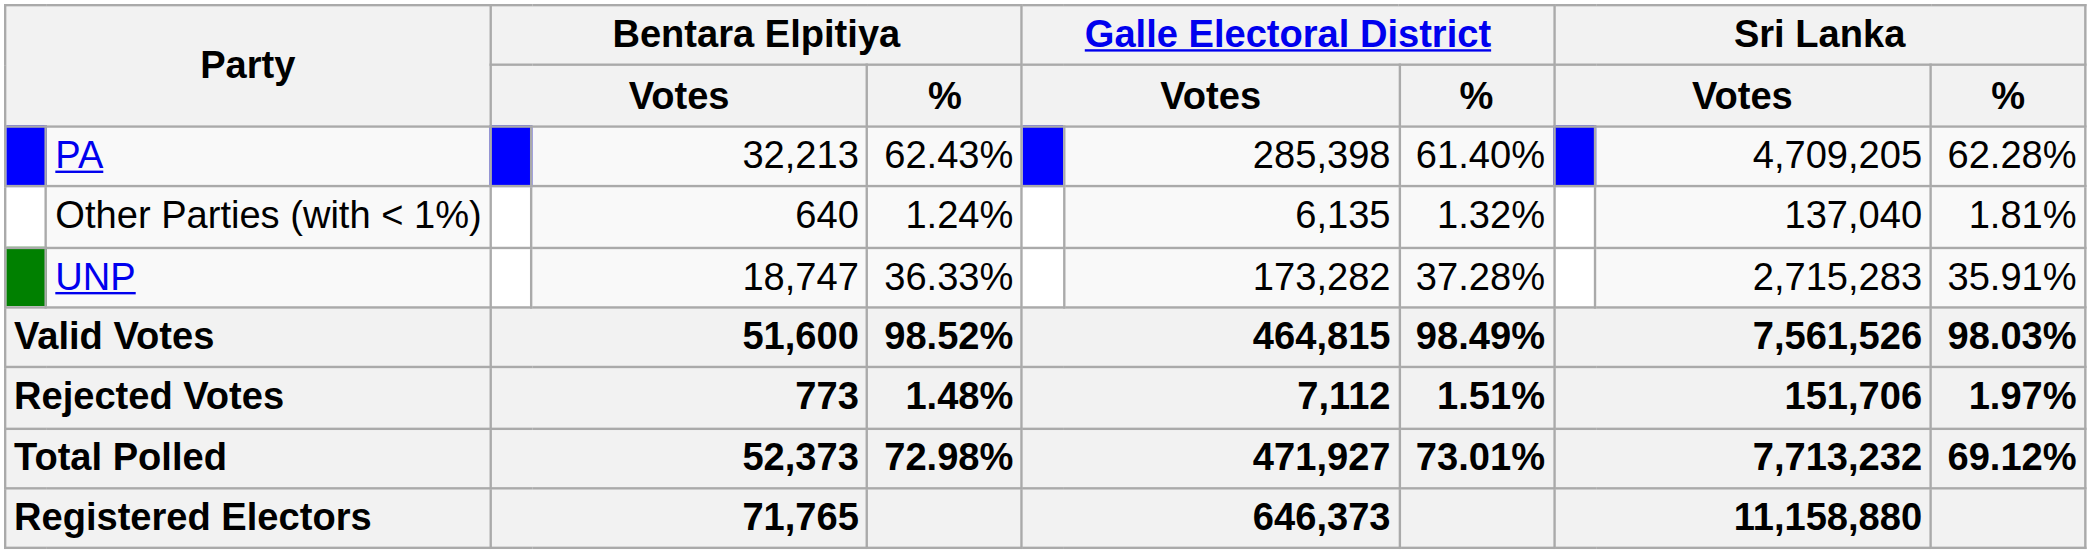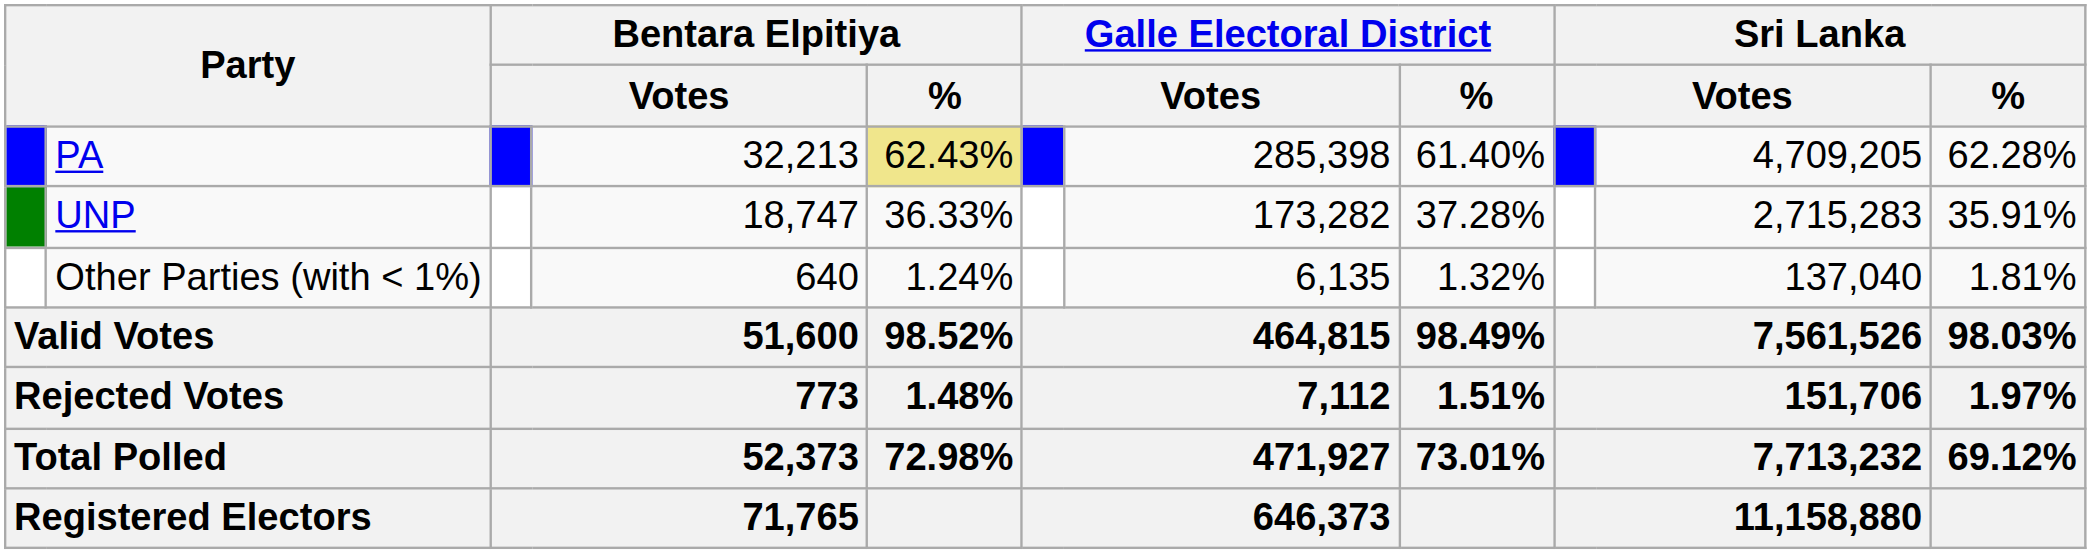 <table class="wikitable">
 <tr>
 <th colspan="2" width="144px"rowspan="2">Party</th>
 <th colspan="3" width="216px">Bentara Elpitiya</th>
 <th colspan="3" width="216px"><a href='#'>Galle Electoral District</a></th>
 <th colspan="3" width="216px">Sri Lanka</th>
 </tr>
 <tr>
 <th colspan="2" width="144px">Votes</th>
 <th>%</th>
 <th colspan="2" width="144px">Votes</th>
 <th>%</th>
 <th colspan="2" width="144px">Votes</th>
 <th>%</th>
 </tr>
 <tr>
 <td style="background-color:blue;" width="10px"></td>
 <td style="text-align:left;"><a href='#'>PA</a></td>
 <td style="background-color:blue;" width="10px"></td>
 <td style="text-align:right;">32,213</td>
-<td style="text-align:right;">62.43%</td>
+<td style="background: khaki; text-align:right;">62.43%</td>
 <td style="background-color:blue;" width="10px"></td>
 <td style="text-align:right;">285,398</td>
 <td style="text-align:right;">61.40%</td>
 <td style="background-color:blue;" width="10px"></td>
 <td style="text-align:right;">4,709,205</td>
 <td style="text-align:right;">62.28%</td>
+</tr>
+<tr>
+<td style="background-color:green;" width="10px"></td>
+<td style="text-align:left;"><a href='#'>UNP</a></td>
+<td style="background-color:white;" width="10px"></td>
+<td style="text-align:right;">18,747</td>
+<td style="text-align:right;">36.33%</td>
+<td style="background-color:white;" width="10px"></td>
+<td style="text-align:right;">173,282</td>
+<td style="text-align:right;">37.28%</td>
+<td style="background-color:white;" width="10px"></td>
+<td style="text-align:right;">2,715,283</td>
+<td style="text-align:right;">35.91%</td>
 </tr>
 <tr>
 <td style="background-color:white;" width="10px"></td>
 <td style="text-align:left;">Other Parties (with < 1%)</td>
 <td style="background-color:white;" width="10px"></td>
 <td style="text-align:right;">640</td>
 <td style="text-align:right;">1.24%</td>
 <td style="background-color:white;" width="10px"></td>
 <td style="text-align:right;">6,135</td>
 <td style="text-align:right;">1.32%</td>
 <td style="background-color:white;" width="10px"></td>
 <td style="text-align:right;">137,040</td>
 <td style="text-align:right;">1.81%</td>
-</tr>
-<tr>
-<td style="background-color:green;" width="10px"></td>
-<td style="text-align:left;"><a href='#'>UNP</a></td>
-<td style="background-color:white;" width="10px"></td>
-<td style="text-align:right;">18,747</td>
-<td style="text-align:right;">36.33%</td>
-<td style="background-color:white;" width="10px"></td>
-<td style="text-align:right;">173,282</td>
-<td style="text-align:right;">37.28%</td>
-<td style="background-color:white;" width="10px"></td>
-<td style="text-align:right;">2,715,283</td>
-<td style="text-align:right;">35.91%</td>
 </tr>
 <tr>
 <th colspan="2" width="144px"style="text-align:left;">Valid Votes</th>
 <th style="text-align:right;"colspan="2" width="144px">51,600</th>
 <th style="text-align:right;">98.52%</th>
 <th style="text-align:right;"colspan="2" width="144px">464,815</th>
 <th style="text-align:right;">98.49%</th>
 <th style="text-align:right;"colspan="2" width="144px">7,561,526</th>
 <th style="text-align:right;">98.03%</th>
 </tr>
 <tr>
 <th colspan="2" width="144px"style="text-align:left;">Rejected Votes</th>
 <th style="text-align:right;"colspan="2" width="144px">773</th>
 <th style="text-align:right;">1.48%</th>
 <th style="text-align:right;"colspan="2" width="144px">7,112</th>
 <th style="text-align:right;">1.51%</th>
 <th style="text-align:right;"colspan="2" width="144px">151,706</th>
 <th style="text-align:right;">1.97%</th>
 </tr>
 <tr>
 <th colspan="2" width="144px"style="text-align:left;">Total Polled</th>
 <th style="text-align:right;"colspan="2" width="144px">52,373</th>
 <th style="text-align:right;">72.98%</th>
 <th style="text-align:right;"colspan="2" width="144px">471,927</th>
 <th style="text-align:right;">73.01%</th>
 <th style="text-align:right;"colspan="2" width="144px">7,713,232</th>
 <th style="text-align:right;">69.12%</th>
 </tr>
 <tr>
 <th colspan="2" width="144px"style="text-align:left;">Registered Electors</th>
 <th style="text-align:right;"colspan="2" width="144px">71,765</th>
 <th></th>
 <th style="text-align:right;"colspan="2" width="144px">646,373</th>
 <th></th>
 <th style="text-align:right;"colspan="2" width="144px">11,158,880</th>
 <th></th>
 </tr>
 </table>
